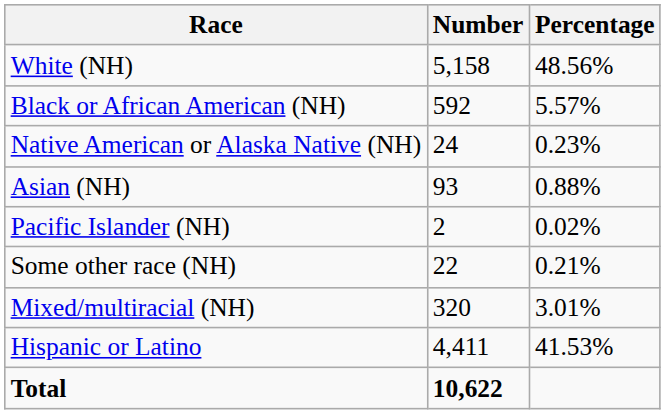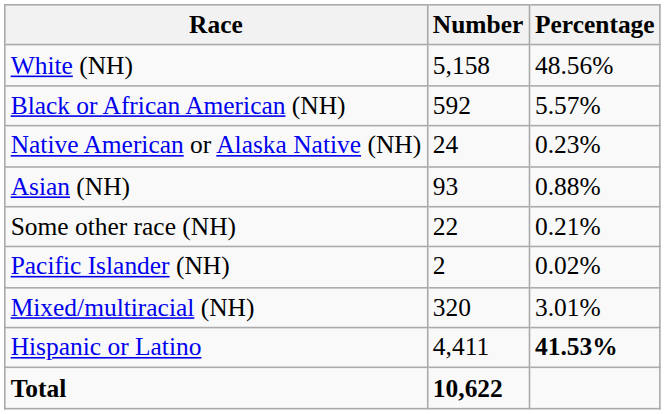 <table class="wikitable">
 <tr>
 <th>Race</th>
 <th>Number</th>
 <th>Percentage</th>
 </tr>
 <tr>
 <td><a href='#'>White</a> (NH)</td>
 <td>5,158</td>
 <td>48.56%</td>
 </tr>
 <tr>
 <td><a href='#'>Black or African American</a> (NH)</td>
 <td>592</td>
 <td>5.57%</td>
 </tr>
 <tr>
 <td><a href='#'>Native American</a> or <a href='#'>Alaska Native</a> (NH)</td>
 <td>24</td>
 <td>0.23%</td>
 </tr>
 <tr>
 <td><a href='#'>Asian</a> (NH)</td>
 <td>93</td>
 <td>0.88%</td>
 </tr>
 <tr>
+<td>Some other race (NH)</td>
+<td>22</td>
+<td>0.21%</td>
+</tr>
+<tr>
 <td><a href='#'>Pacific Islander</a> (NH)</td>
 <td>2</td>
 <td>0.02%</td>
-</tr>
-<tr>
-<td>Some other race (NH)</td>
-<td>22</td>
-<td>0.21%</td>
 </tr>
 <tr>
 <td><a href='#'>Mixed/multiracial</a> (NH)</td>
 <td>320</td>
 <td>3.01%</td>
 </tr>
 <tr>
 <td><a href='#'>Hispanic or Latino</a></td>
 <td>4,411</td>
-<td>41.53%</td>
+<td><strong>41.53%</strong></td>
 </tr>
 <tr>
 <td><strong>Total</strong></td>
 <td><strong>10,622</strong></td>
 <td></td>
 </tr>
 </table>
